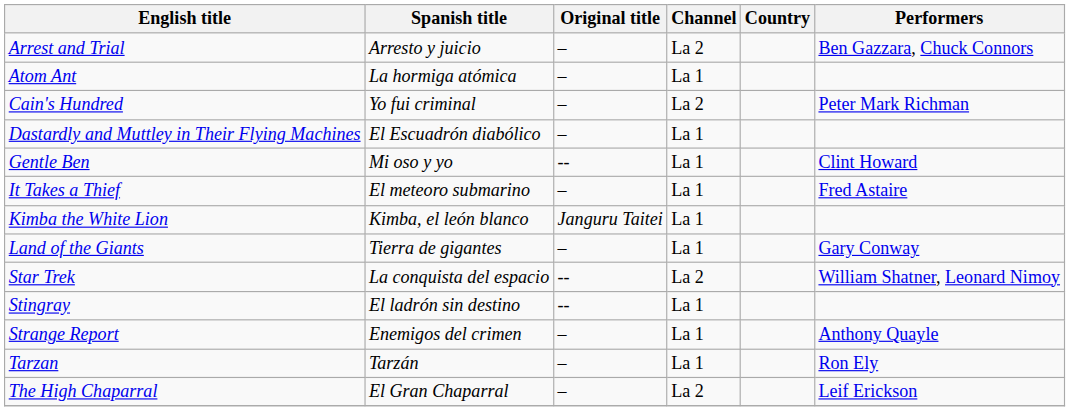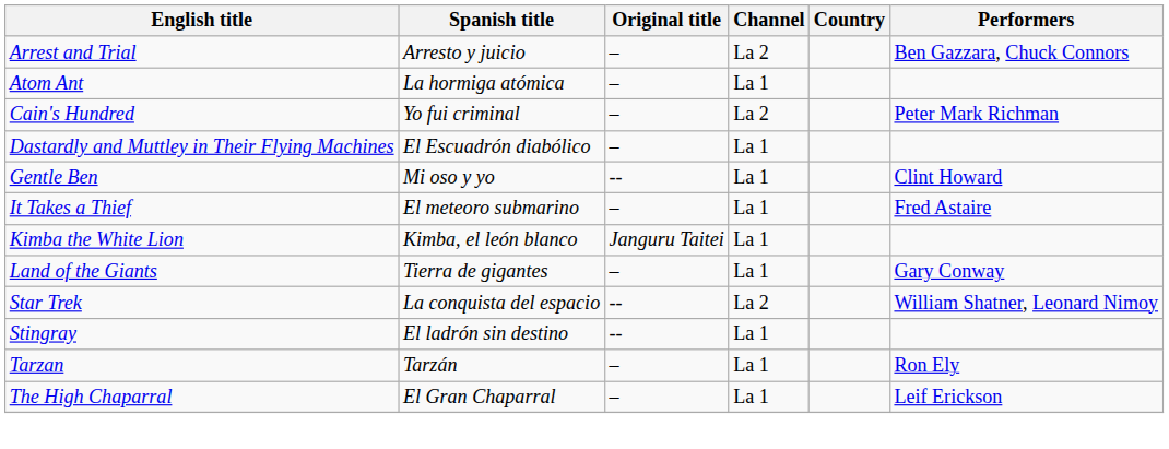 <table class="wikitable sortable">
 <tr bgcolor="#ececec" valign=top>
 <th>English title</th>
 <th>Spanish title</th>
 <th>Original title</th>
 <th>Channel</th>
 <th>Country</th>
 <th>Performers</th>
 </tr>
 <tr>
 <td><em><a href='#'>Arrest and Trial</a></em></td>
 <td><em>Arresto y juicio</em></td>
 <td>–</td>
 <td>La 2</td>
 <td></td>
 <td><a href='#'>Ben Gazzara</a>, <a href='#'>Chuck Connors</a></td>
 </tr>
 <tr>
 <td><em><a href='#'>Atom Ant</a></em></td>
 <td><em>La hormiga atómica</em></td>
 <td>–</td>
 <td>La 1</td>
 <td></td>
 <td></td>
 </tr>
 <tr>
 <td><em><a href='#'>Cain's Hundred</a></em></td>
 <td><em>Yo fui criminal</em></td>
 <td>–</td>
 <td>La 2</td>
 <td></td>
 <td><a href='#'>Peter Mark Richman</a></td>
 </tr>
 <tr>
 <td><em><a href='#'>Dastardly and Muttley in Their Flying Machines</a></em></td>
 <td><em>El Escuadrón diabólico</em></td>
 <td>–</td>
 <td>La 1</td>
 <td></td>
 <td></td>
 </tr>
 <tr>
 <td><em><a href='#'>Gentle Ben</a></em></td>
 <td><em>Mi oso y yo</em></td>
 <td>--</td>
 <td>La 1</td>
 <td></td>
 <td><a href='#'>Clint Howard</a></td>
 </tr>
 <tr>
 <td><em><a href='#'>It Takes a Thief</a></em></td>
 <td><em>El meteoro submarino</em></td>
 <td>–</td>
 <td>La 1</td>
 <td></td>
 <td><a href='#'>Fred Astaire</a></td>
 </tr>
 <tr>
 <td><em><a href='#'>Kimba the White Lion</a></em></td>
 <td><em>Kimba, el león blanco</em></td>
 <td><em>Janguru Taitei</em></td>
 <td>La 1</td>
 <td></td>
 <td></td>
 </tr>
 <tr>
 <td><em><a href='#'>Land of the Giants</a></em></td>
 <td><em>Tierra de gigantes</em></td>
 <td>–</td>
 <td>La 1</td>
 <td></td>
 <td><a href='#'>Gary Conway</a></td>
 </tr>
 <tr>
 <td><em><a href='#'>Star Trek</a></em></td>
 <td><em>La conquista del espacio</em></td>
 <td>--</td>
 <td>La 2</td>
 <td></td>
 <td><a href='#'>William Shatner</a>, <a href='#'>Leonard Nimoy</a></td>
 </tr>
 <tr>
 <td><em><a href='#'>Stingray</a></em></td>
 <td><em>El ladrón sin destino</em></td>
 <td>--</td>
 <td>La 1</td>
 <td></td>
 <td></td>
 </tr>
 <tr>
-<td><em><a href='#'>Strange Report</a></em></td>
-<td><em>Enemigos del crimen</em></td>
-<td>–</td>
-<td>La 1</td>
-<td></td>
-<td><a href='#'>Anthony Quayle</a></td>
-</tr>
-<tr>
 <td><em><a href='#'>Tarzan</a></em></td>
 <td><em>Tarzán</em></td>
 <td>–</td>
 <td>La 1</td>
 <td></td>
 <td><a href='#'>Ron Ely</a></td>
 </tr>
 <tr>
 <td><em><a href='#'>The High Chaparral</a></em></td>
 <td><em>El Gran Chaparral</em></td>
 <td>–</td>
-<td>La 2</td>
+<td>La 1</td>
 <td></td>
 <td><a href='#'>Leif Erickson</a></td>
 </tr>
 <tr>
 </tr>
 </table>
